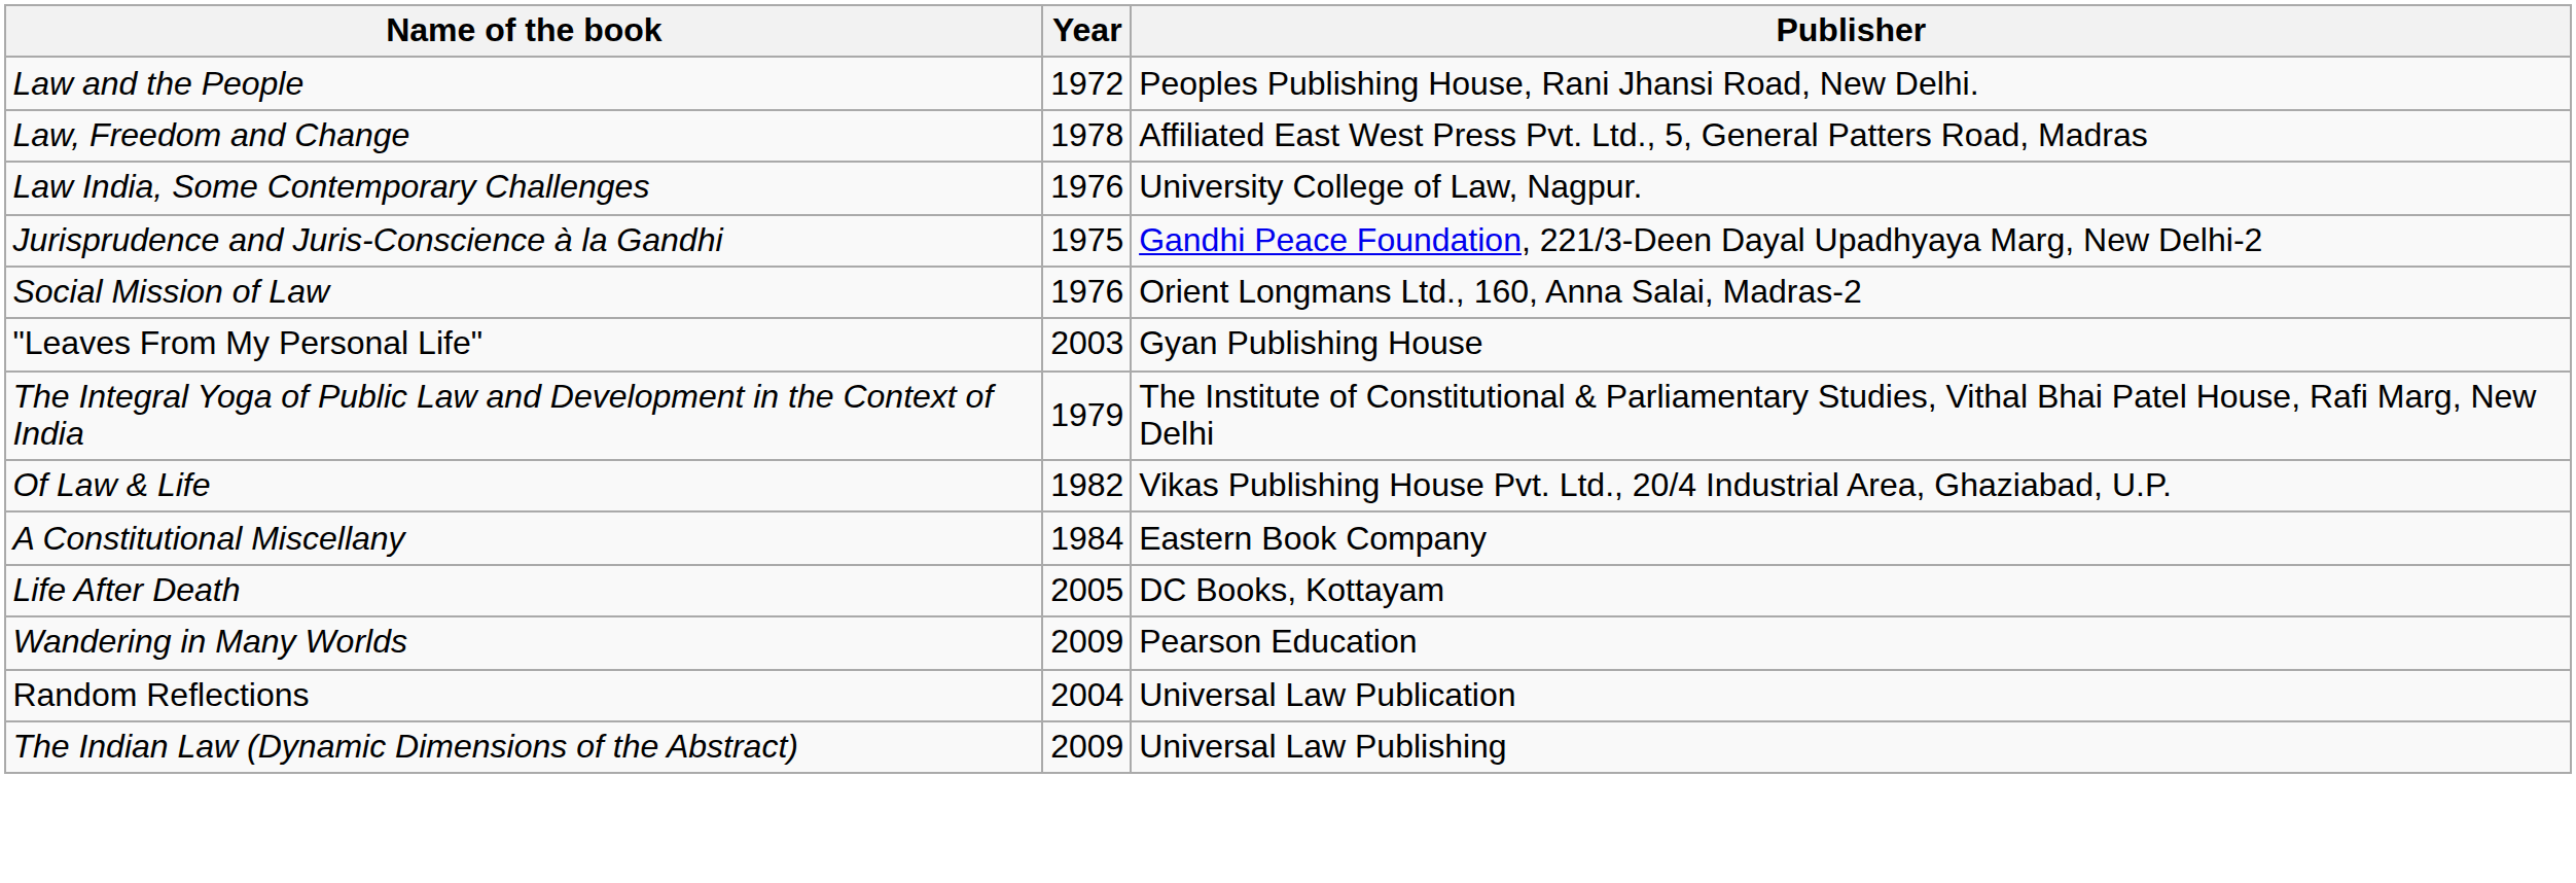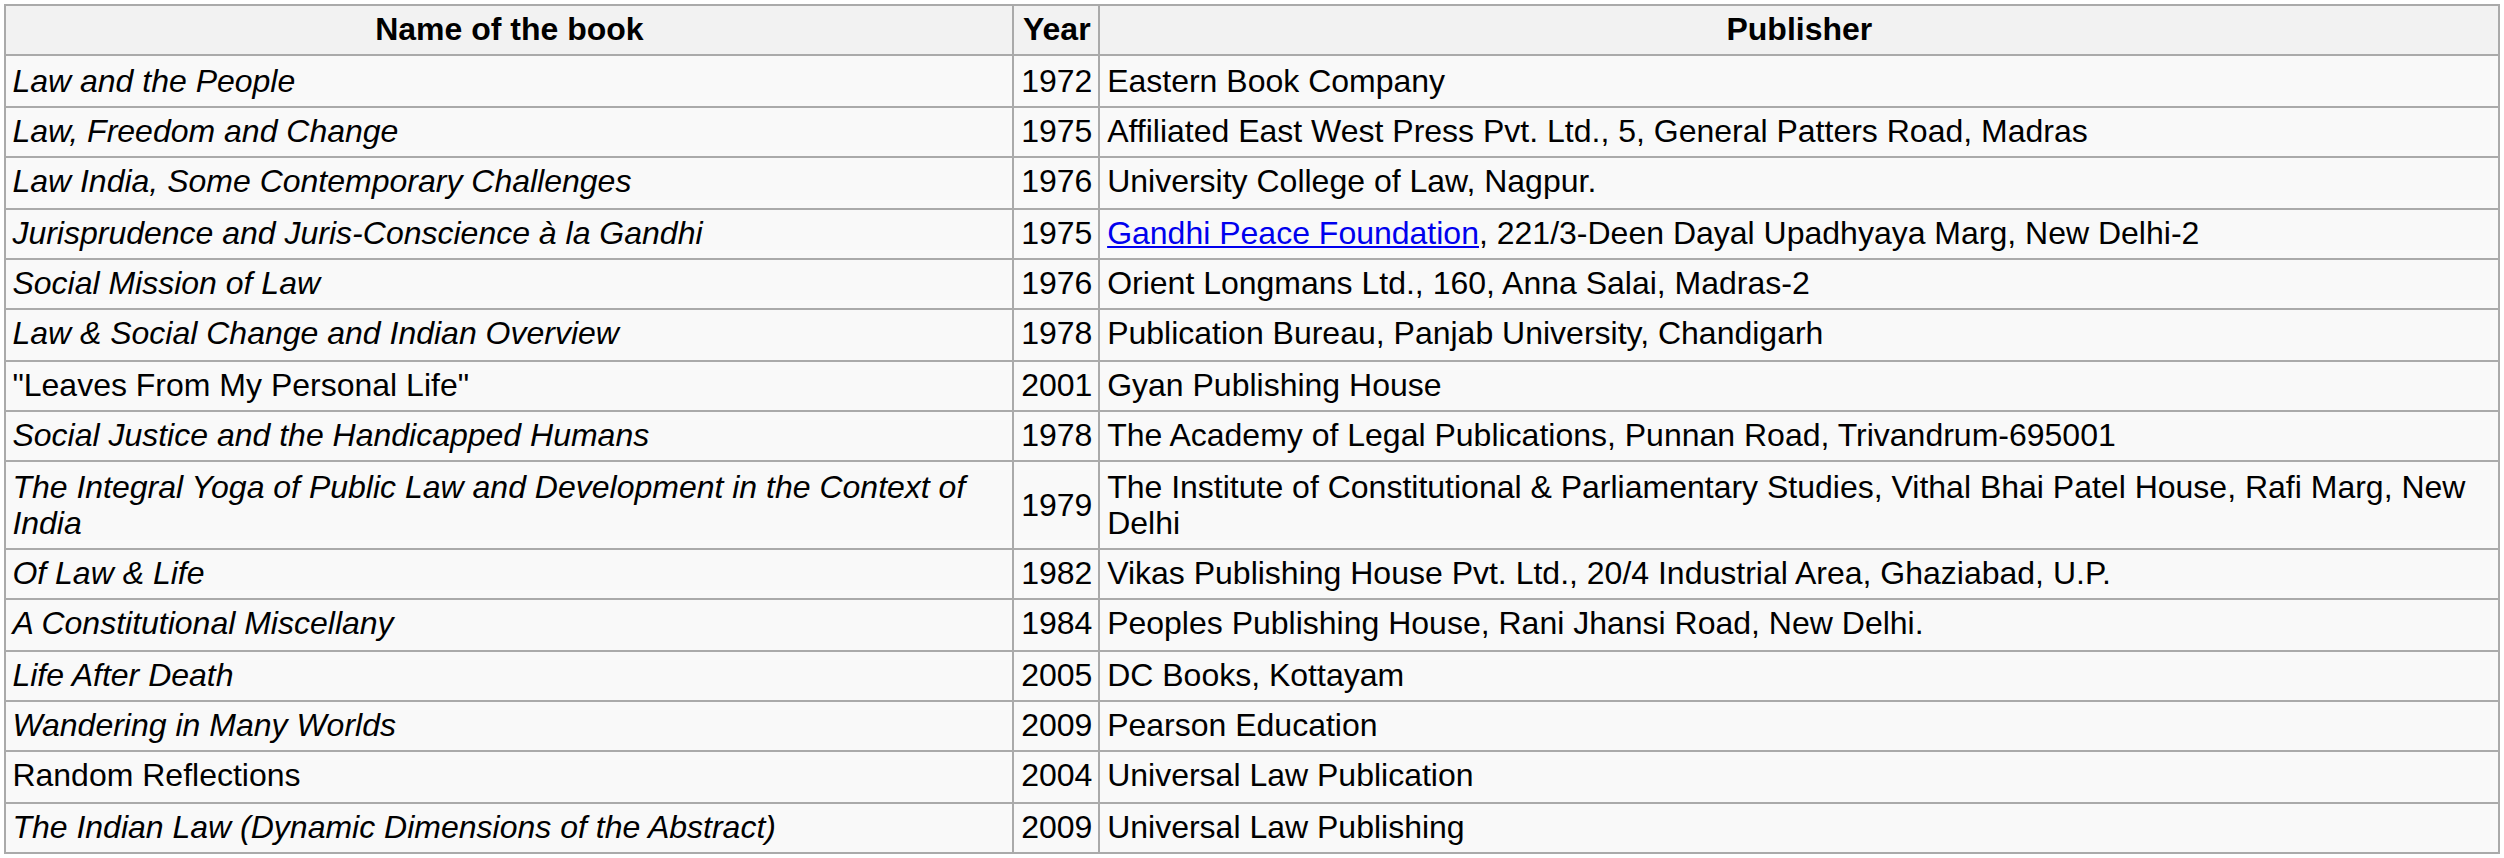 <table class="wikitable" border="1">
 <tr>
 <th>Name of the book</th>
 <th>Year</th>
 <th>Publisher</th>
 </tr>
 <tr>
 <td><em>Law and the People</em></td>
 <td>1972</td>
-<td>Peoples Publishing House, Rani Jhansi Road, New Delhi.</td>
+<td>Eastern Book Company</td>
 </tr>
 <tr>
 <td><em>Law, Freedom and Change</em></td>
-<td>1978</td>
+<td>1975</td>
 <td>Affiliated East West Press Pvt. Ltd., 5, General Patters Road, Madras</td>
 </tr>
 <tr>
 <td><em>Law India, Some Contemporary Challenges</em></td>
 <td>1976</td>
 <td>University College of Law, Nagpur.</td>
 </tr>
 <tr>
 <td><em>Jurisprudence and Juris-Conscience à la Gandhi</em></td>
 <td>1975</td>
 <td><a href='#'>Gandhi Peace Foundation</a>, 221/3-Deen Dayal Upadhyaya Marg, New Delhi-2</td>
 </tr>
 <tr>
 <td><em>Social Mission of Law</em></td>
 <td>1976</td>
 <td>Orient Longmans Ltd., 160, Anna Salai, Madras-2</td>
 </tr>
 <tr>
+<td><em>Law & Social Change and Indian Overview</em></td>
+<td>1978</td>
+<td>Publication Bureau, Panjab University, Chandigarh</td>
+</tr>
+<tr>
 <td>"Leaves From My Personal Life"</td>
-<td>2003</td>
+<td>2001</td>
 <td>Gyan Publishing House</td>
+</tr>
+<tr>
+<td><em>Social Justice and the Handicapped Humans</em></td>
+<td>1978</td>
+<td>The Academy of Legal Publications, Punnan Road, Trivandrum-695001</td>
 </tr>
 <tr>
 <td><em>The Integral Yoga of Public Law and Development in the Context of India</em></td>
 <td>1979</td>
 <td>The Institute of Constitutional & Parliamentary Studies, Vithal Bhai Patel House, Rafi Marg, New Delhi</td>
 </tr>
 <tr>
 <td><em>Of Law & Life</em></td>
 <td>1982</td>
 <td>Vikas Publishing House Pvt. Ltd., 20/4 Industrial Area, Ghaziabad, U.P.</td>
 </tr>
 <tr>
 <td><em>A Constitutional Miscellany</em></td>
 <td>1984</td>
-<td>Eastern Book Company</td>
+<td>Peoples Publishing House, Rani Jhansi Road, New Delhi.</td>
 </tr>
 <tr>
 <td><em>Life After Death</em></td>
 <td>2005</td>
 <td>DC Books, Kottayam</td>
 </tr>
 <tr>
 <td><em>Wandering in Many Worlds</em></td>
 <td>2009</td>
 <td>Pearson Education</td>
 </tr>
 <tr>
 <td>Random Reflections</td>
 <td>2004</td>
 <td>Universal Law Publication</td>
 </tr>
 <tr>
 <td><em>The Indian Law (Dynamic Dimensions of the Abstract)</em></td>
 <td>2009</td>
 <td>Universal Law Publishing</td>
 </tr>
 </table>
